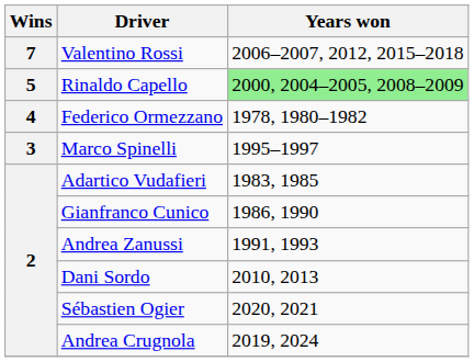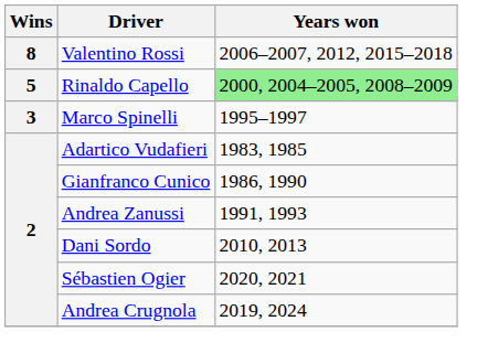 <table class="wikitable" style="font-size: 95%;">
 <tr>
 <th>Wins</th>
 <th>Driver</th>
 <th>Years won</th>
 </tr>
 <tr>
-<th>7</th>
+<th>8</th>
 <td> <a href='#'>Valentino Rossi</a></td>
 <td>2006–2007, 2012, 2015–2018</td>
 </tr>
 <tr>
 <th>5</th>
 <td> <a href='#'>Rinaldo Capello</a></td>
 <td style="background: lightgreen;">2000, 2004–2005, 2008–2009</td>
-</tr>
-<tr>
-<th>4</th>
-<td> <a href='#'>Federico Ormezzano</a></td>
-<td>1978, 1980–1982</td>
 </tr>
 <tr>
 <th>3</th>
 <td> <a href='#'>Marco Spinelli</a></td>
 <td>1995–1997</td>
 </tr>
 <tr>
 <th rowspan="6">2</th>
 <td> <a href='#'>Adartico Vudafieri</a></td>
 <td>1983, 1985</td>
 </tr>
 <tr>
 <td> <a href='#'>Gianfranco Cunico</a></td>
 <td>1986, 1990</td>
 </tr>
 <tr>
 <td> <a href='#'>Andrea Zanussi</a></td>
 <td>1991, 1993</td>
 </tr>
 <tr>
 <td> <a href='#'>Dani Sordo</a></td>
 <td>2010, 2013</td>
 </tr>
 <tr>
 <td> <a href='#'>Sébastien Ogier</a></td>
 <td>2020, 2021</td>
 </tr>
 <tr>
 <td> <a href='#'>Andrea Crugnola</a></td>
 <td>2019, 2024</td>
 </tr>
 <tr>
 </tr>
 </table>
